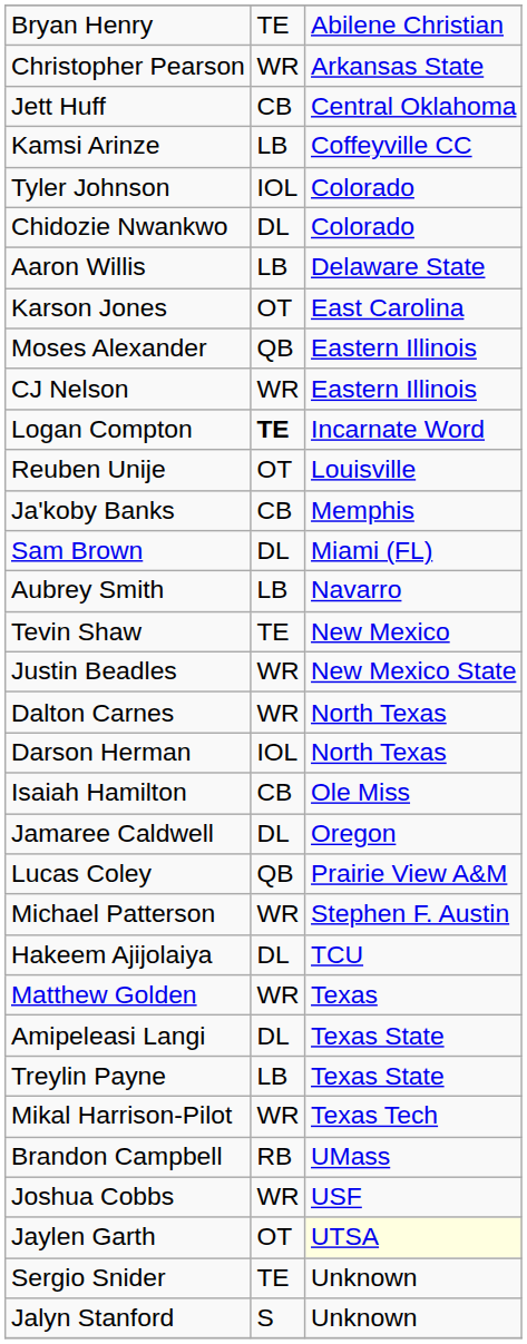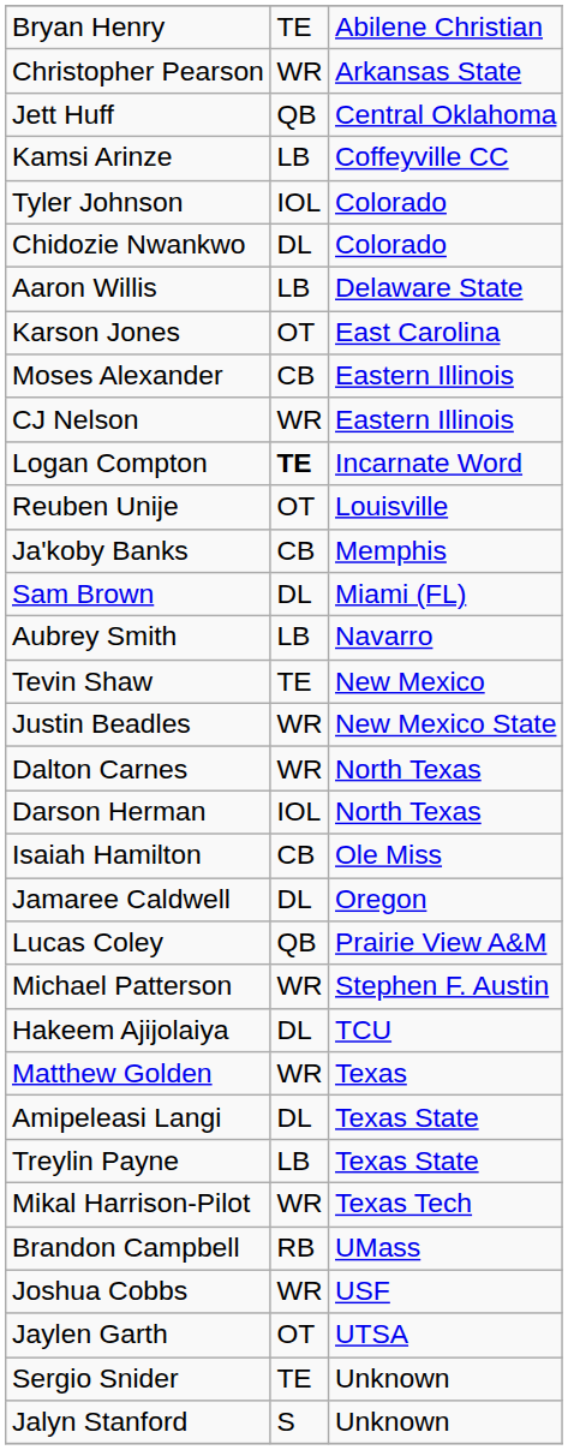 <table class="wikitable">
 <tr>
 </tr>
 <tr>
 <td>Bryan Henry</td>
 <td>TE</td>
 <td><a href='#'>Abilene Christian</a></td>
 </tr>
 <tr>
 <td>Christopher Pearson</td>
 <td>WR</td>
 <td><a href='#'>Arkansas State</a></td>
 </tr>
 <tr>
 <td>Jett Huff</td>
-<td>CB</td>
+<td>QB</td>
 <td><a href='#'>Central Oklahoma</a></td>
 </tr>
 <tr>
 <td>Kamsi Arinze</td>
 <td>LB</td>
 <td><a href='#'>Coffeyville CC</a></td>
 </tr>
 <tr>
 <td>Tyler Johnson</td>
 <td>IOL</td>
 <td><a href='#'>Colorado</a></td>
 </tr>
 <tr>
 <td>Chidozie Nwankwo</td>
 <td>DL</td>
 <td><a href='#'>Colorado</a></td>
 </tr>
 <tr>
 <td>Aaron Willis</td>
 <td>LB</td>
 <td><a href='#'>Delaware State</a></td>
 </tr>
 <tr>
 <td>Karson Jones</td>
 <td>OT</td>
 <td><a href='#'>East Carolina</a></td>
 </tr>
 <tr>
 <td>Moses Alexander</td>
-<td>QB</td>
+<td>CB</td>
 <td><a href='#'>Eastern Illinois</a></td>
 </tr>
 <tr>
 <td>CJ Nelson</td>
 <td>WR</td>
 <td><a href='#'>Eastern Illinois</a></td>
 </tr>
 <tr>
 <td>Logan Compton</td>
 <td><strong>TE</strong></td>
 <td><a href='#'>Incarnate Word</a></td>
 </tr>
 <tr>
 <td>Reuben Unije</td>
 <td>OT</td>
 <td><a href='#'>Louisville</a></td>
 </tr>
 <tr>
 <td>Ja'koby Banks</td>
 <td>CB</td>
 <td><a href='#'>Memphis</a></td>
 </tr>
 <tr>
 <td><a href='#'>Sam Brown</a></td>
 <td>DL</td>
 <td><a href='#'>Miami (FL)</a></td>
 </tr>
 <tr>
 <td>Aubrey Smith</td>
 <td>LB</td>
 <td><a href='#'>Navarro</a></td>
 </tr>
 <tr>
 <td>Tevin Shaw</td>
 <td>TE</td>
 <td><a href='#'>New Mexico</a></td>
 </tr>
 <tr>
 <td>Justin Beadles</td>
 <td>WR</td>
 <td><a href='#'>New Mexico State</a></td>
 </tr>
 <tr>
 <td>Dalton Carnes</td>
 <td>WR</td>
 <td><a href='#'>North Texas</a></td>
 </tr>
 <tr>
 <td>Darson Herman</td>
 <td>IOL</td>
 <td><a href='#'>North Texas</a></td>
 </tr>
 <tr>
 <td>Isaiah Hamilton</td>
 <td>CB</td>
 <td><a href='#'>Ole Miss</a></td>
 </tr>
 <tr>
 <td>Jamaree Caldwell</td>
 <td>DL</td>
 <td><a href='#'>Oregon</a></td>
 </tr>
 <tr>
 <td>Lucas Coley</td>
 <td>QB</td>
 <td><a href='#'>Prairie View A&M</a></td>
 </tr>
 <tr>
 <td>Michael Patterson</td>
 <td>WR</td>
 <td><a href='#'>Stephen F. Austin</a></td>
 </tr>
 <tr>
 <td>Hakeem Ajijolaiya</td>
 <td>DL</td>
 <td><a href='#'>TCU</a></td>
 </tr>
 <tr>
 <td><a href='#'>Matthew Golden</a></td>
 <td>WR</td>
 <td><a href='#'>Texas</a></td>
 </tr>
 <tr>
 <td>Amipeleasi Langi</td>
 <td>DL</td>
 <td><a href='#'>Texas State</a></td>
 </tr>
 <tr>
 <td>Treylin Payne</td>
 <td>LB</td>
 <td><a href='#'>Texas State</a></td>
 </tr>
 <tr>
 <td>Mikal Harrison-Pilot</td>
 <td>WR</td>
 <td><a href='#'>Texas Tech</a></td>
 </tr>
 <tr>
 <td>Brandon Campbell</td>
 <td>RB</td>
 <td><a href='#'>UMass</a></td>
 </tr>
 <tr>
 <td>Joshua Cobbs</td>
 <td>WR</td>
 <td><a href='#'>USF</a></td>
 </tr>
 <tr>
 <td>Jaylen Garth</td>
 <td>OT</td>
-<td style="background: lightyellow;"><a href='#'>UTSA</a></td>
+<td><a href='#'>UTSA</a></td>
 </tr>
 <tr>
 <td>Sergio Snider</td>
 <td>TE</td>
 <td>Unknown</td>
 </tr>
 <tr>
 <td>Jalyn Stanford</td>
 <td>S</td>
 <td>Unknown</td>
 </tr>
 <tr>
 </tr>
 </table>
